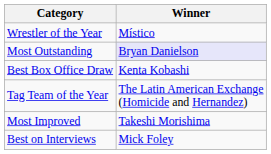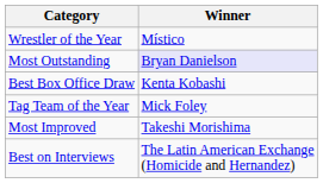 <table class="wikitable">
 <tr>
 <th>Category</th>
 <th>Winner</th>
 </tr>
 <tr>
 <td><a href='#'>Wrestler of the Year</a></td>
 <td><a href='#'>Místico</a></td>
 </tr>
 <tr>
 <td><a href='#'>Most Outstanding</a></td>
 <td style="background: lavender;"><a href='#'>Bryan Danielson</a></td>
 </tr>
 <tr>
 <td><a href='#'>Best Box Office Draw</a></td>
 <td><a href='#'>Kenta Kobashi</a></td>
 </tr>
 <tr>
 <td><a href='#'>Tag Team of the Year</a></td>
-<td><a href='#'>The Latin American Exchange</a><br>(<a href='#'>Homicide</a> and <a href='#'>Hernandez</a>)</td>
+<td><a href='#'>Mick Foley</a></td>
 </tr>
 <tr>
 <td><a href='#'>Most Improved</a></td>
 <td><a href='#'>Takeshi Morishima</a></td>
 </tr>
 <tr>
 <td><a href='#'>Best on Interviews</a></td>
-<td><a href='#'>Mick Foley</a></td>
+<td><a href='#'>The Latin American Exchange</a><br>(<a href='#'>Homicide</a> and <a href='#'>Hernandez</a>)</td>
 </tr>
 </table>
